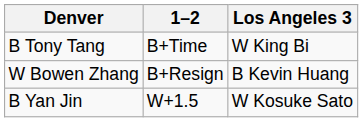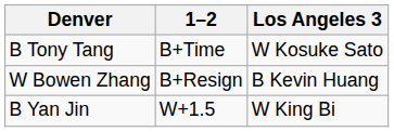 <table class="wikitable">
 <tr>
 <th>Denver</th>
 <th>1–2</th>
 <th>Los Angeles 3</th>
 </tr>
 <tr>
 <td>B Tony Tang</td>
 <td>B+Time</td>
-<td>W King Bi</td>
+<td>W Kosuke Sato</td>
 </tr>
 <tr>
 <td>W Bowen Zhang</td>
 <td>B+Resign</td>
 <td>B Kevin Huang</td>
 </tr>
 <tr>
 <td>B Yan Jin</td>
 <td>W+1.5</td>
-<td>W Kosuke Sato</td>
+<td>W King Bi</td>
 </tr>
 </table>
